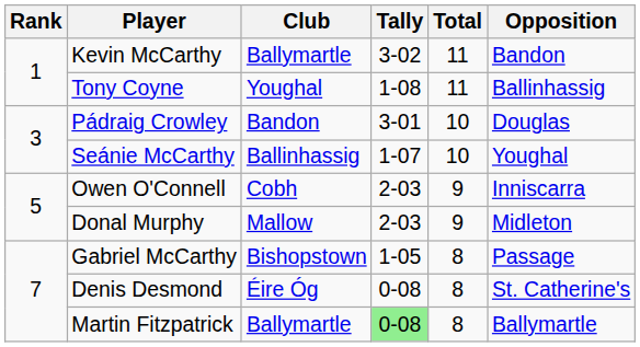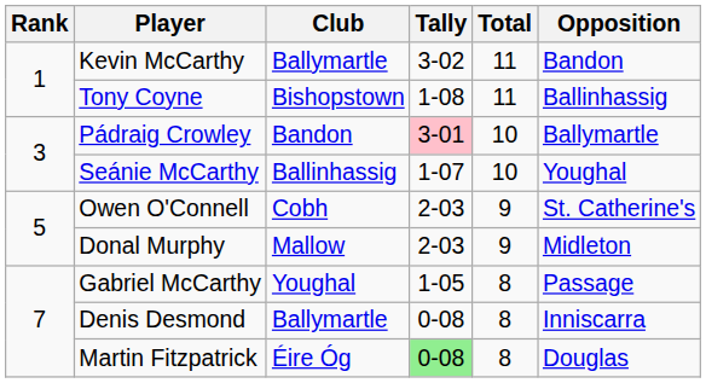 <table class="wikitable">
 <tr>
 <th>Rank</th>
 <th>Player</th>
 <th>Club</th>
 <th>Tally</th>
 <th>Total</th>
 <th>Opposition</th>
 </tr>
 <tr>
 <td rowspan="2" style="text-align:center;">1</td>
 <td>Kevin McCarthy</td>
 <td><a href='#'>Ballymartle</a></td>
 <td align=center>3-02</td>
 <td align=center>11</td>
 <td><a href='#'>Bandon</a></td>
 </tr>
 <tr>
 <td><a href='#'>Tony Coyne</a></td>
-<td><a href='#'>Youghal</a></td>
+<td><a href='#'>Bishopstown</a></td>
 <td align=center>1-08</td>
 <td align=center>11</td>
 <td><a href='#'>Ballinhassig</a></td>
 </tr>
 <tr>
 <td rowspan="2" style="text-align:center;">3</td>
 <td><a href='#'>Pádraig Crowley</a></td>
 <td><a href='#'>Bandon</a></td>
-<td align=center>3-01</td>
+<td align=center style="background: pink;">3-01</td>
 <td align=center>10</td>
-<td><a href='#'>Douglas</a></td>
+<td><a href='#'>Ballymartle</a></td>
 </tr>
 <tr>
 <td><a href='#'>Seánie McCarthy</a></td>
 <td><a href='#'>Ballinhassig</a></td>
 <td align=center>1-07</td>
 <td align=center>10</td>
 <td><a href='#'>Youghal</a></td>
 </tr>
 <tr>
 <td rowspan="2" style="text-align:center;">5</td>
 <td>Owen O'Connell</td>
 <td><a href='#'>Cobh</a></td>
 <td align=center>2-03</td>
 <td align=center>9</td>
-<td><a href='#'>Inniscarra</a></td>
+<td><a href='#'>St. Catherine's</a></td>
 </tr>
 <tr>
 <td>Donal Murphy</td>
 <td><a href='#'>Mallow</a></td>
 <td align=center>2-03</td>
 <td align=center>9</td>
 <td><a href='#'>Midleton</a></td>
 </tr>
 <tr>
 <td rowspan="3" style="text-align:center;">7</td>
 <td>Gabriel McCarthy</td>
-<td><a href='#'>Bishopstown</a></td>
+<td><a href='#'>Youghal</a></td>
 <td align=center>1-05</td>
 <td align=center>8</td>
 <td><a href='#'>Passage</a></td>
 </tr>
 <tr>
 <td>Denis Desmond</td>
-<td><a href='#'>Éire Óg</a></td>
+<td><a href='#'>Ballymartle</a></td>
 <td align=center>0-08</td>
 <td align=center>8</td>
-<td><a href='#'>St. Catherine's</a></td>
+<td><a href='#'>Inniscarra</a></td>
 </tr>
 <tr>
 <td>Martin Fitzpatrick</td>
-<td><a href='#'>Ballymartle</a></td>
+<td><a href='#'>Éire Óg</a></td>
 <td align=center style="background: lightgreen;">0-08</td>
 <td align=center>8</td>
-<td><a href='#'>Ballymartle</a></td>
+<td><a href='#'>Douglas</a></td>
 </tr>
 </table>
